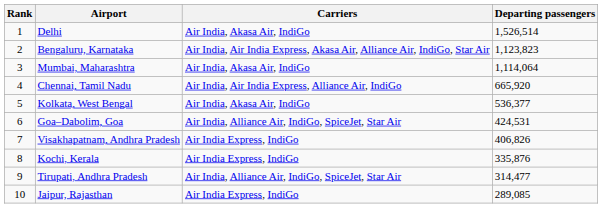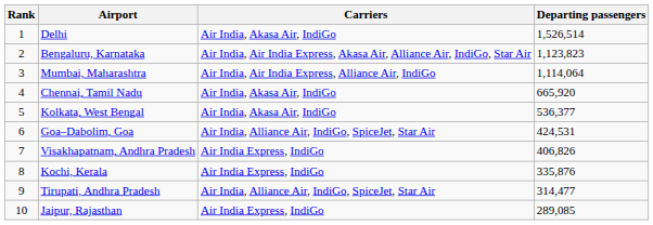 <table class="wikitable sortable" style="font-size: 95%">
 <tr>
 <th>Rank</th>
 <th>Airport</th>
 <th>Carriers</th>
 <th>Departing passengers</th>
 </tr>
 <tr>
 <td style="text-align:center;">1</td>
 <td><a href='#'>Delhi</a></td>
 <td><a href='#'>Air India</a>, <a href='#'>Akasa Air</a>, <a href='#'>IndiGo</a></td>
 <td>1,526,514</td>
 </tr>
 <tr>
 <td style="text-align:center;">2</td>
 <td><a href='#'>Bengaluru, Karnataka</a></td>
 <td><a href='#'>Air India</a>, <a href='#'>Air India Express</a>, <a href='#'>Akasa Air</a>, <a href='#'>Alliance Air</a>, <a href='#'>IndiGo</a>, <a href='#'>Star Air</a></td>
 <td>1,123,823</td>
 </tr>
 <tr>
 <td style="text-align:center;">3</td>
 <td><a href='#'>Mumbai, Maharashtra</a></td>
-<td><a href='#'>Air India</a>, <a href='#'>Akasa Air</a>, <a href='#'>IndiGo</a></td>
+<td><a href='#'>Air India</a>, <a href='#'>Air India Express</a>, <a href='#'>Alliance Air</a>, <a href='#'>IndiGo</a></td>
 <td>1,114,064</td>
 </tr>
 <tr>
 <td style="text-align:center;">4</td>
 <td><a href='#'>Chennai, Tamil Nadu</a></td>
-<td><a href='#'>Air India</a>, <a href='#'>Air India Express</a>, <a href='#'>Alliance Air</a>, <a href='#'>IndiGo</a></td>
+<td><a href='#'>Air India</a>, <a href='#'>Akasa Air</a>, <a href='#'>IndiGo</a></td>
 <td>665,920</td>
 </tr>
 <tr>
 <td style="text-align:center;">5</td>
 <td><a href='#'>Kolkata, West Bengal</a></td>
 <td><a href='#'>Air India</a>, <a href='#'>Akasa Air</a>, <a href='#'>IndiGo</a></td>
 <td>536,377</td>
 </tr>
 <tr>
 <td style="text-align:center;">6</td>
 <td><a href='#'>Goa–Dabolim, Goa</a></td>
 <td><a href='#'>Air India</a>, <a href='#'>Alliance Air</a>, <a href='#'>IndiGo</a>, <a href='#'>SpiceJet</a>, <a href='#'>Star Air</a></td>
 <td>424,531</td>
 </tr>
 <tr>
 <td style="text-align:center;">7</td>
 <td><a href='#'>Visakhapatnam, Andhra Pradesh</a></td>
 <td><a href='#'>Air India Express</a>, <a href='#'>IndiGo</a></td>
 <td>406,826</td>
 </tr>
 <tr>
 <td style="text-align:center;">8</td>
 <td><a href='#'>Kochi, Kerala</a></td>
 <td><a href='#'>Air India Express</a>, <a href='#'>IndiGo</a></td>
 <td>335,876</td>
 </tr>
 <tr>
 <td style="text-align:center;">9</td>
 <td><a href='#'>Tirupati, Andhra Pradesh</a></td>
 <td><a href='#'>Air India</a>, <a href='#'>Alliance Air</a>, <a href='#'>IndiGo</a>, <a href='#'>SpiceJet</a>, <a href='#'>Star Air</a></td>
 <td>314,477</td>
 </tr>
 <tr>
 <td style="text-align:center;">10</td>
 <td><a href='#'>Jaipur, Rajasthan</a></td>
 <td><a href='#'>Air India Express</a>, <a href='#'>IndiGo</a></td>
 <td>289,085</td>
 </tr>
 </table>
